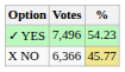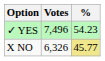 <table class="wikitable">
 <tr>
 <th>Option</th>
 <th>Votes</th>
 <th>%</th>
 </tr>
 <tr>
 <td style=background:#bbf8be>✓ YES</td>
 <td style=background:#bbf8be>7,496</td>
 <td style=background:#bbf8be>54.23</td>
 </tr>
 <tr>
 <td>X NO</td>
-<td>6,366</td>
+<td>6,326</td>
 <td style="background: khaki;">45.77</td>
 </tr>
 </table>
